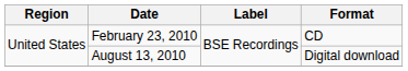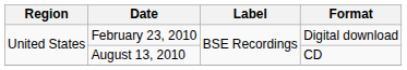 <table class="wikitable">
 <tr>
 <th>Region</th>
 <th>Date</th>
 <th>Label</th>
 <th>Format</th>
 </tr>
 <tr>
 <td rowspan="2">United States</td>
 <td>February 23, 2010</td>
 <td rowspan="2">BSE Recordings</td>
-<td>CD</td>
+<td>Digital download</td>
 </tr>
 <tr>
 <td>August 13, 2010</td>
-<td>Digital download</td>
+<td>CD</td>
 </tr>
 <tr>
 </tr>
 </table>
